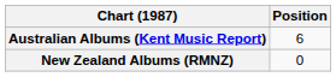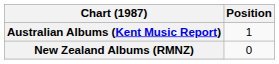 <table class="wikitable sortable plainrowheaders" style="text-align:center">
 <tr>
 <th scope="col">Chart (1987)</th>
 <th scope="col">Position</th>
 </tr>
 <tr>
 <th scope="row">Australian Albums (<a href='#'>Kent Music Report</a>)</th>
-<td>6</td>
+<td>1</td>
 </tr>
 <tr>
 <th scope="row">New Zealand Albums (RMNZ)</th>
 <td>0</td>
 </tr>
 </table>
